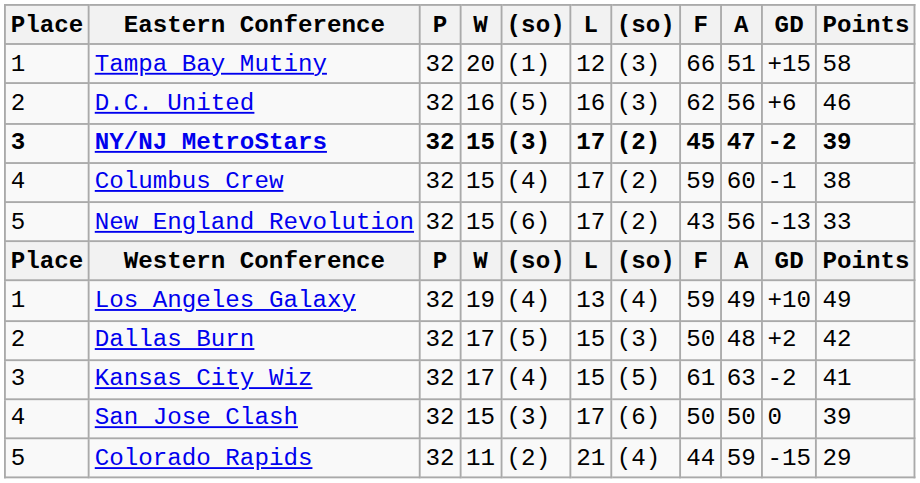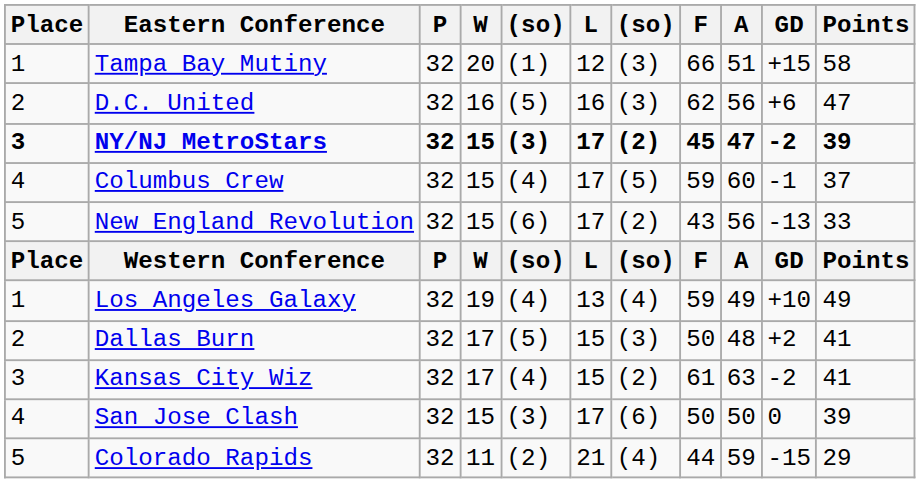 <table class="wikitable">
 <tr>
 <th>Place</th>
 <th>Eastern Conference</th>
 <th>P</th>
 <th>W</th>
 <th>(so)</th>
 <th>L</th>
 <th>(so)</th>
 <th>F</th>
 <th>A</th>
 <th>GD</th>
 <th>Points</th>
 </tr>
 <tr>
 <td>1</td>
 <td><a href='#'>Tampa Bay Mutiny</a></td>
 <td>32</td>
 <td>20</td>
 <td>(1)</td>
 <td>12</td>
 <td>(3)</td>
 <td>66</td>
 <td>51</td>
 <td>+15</td>
 <td>58</td>
 </tr>
 <tr>
 <td>2</td>
 <td><a href='#'>D.C. United</a></td>
 <td>32</td>
 <td>16</td>
 <td>(5)</td>
 <td>16</td>
 <td>(3)</td>
 <td>62</td>
 <td>56</td>
 <td>+6</td>
-<td>46</td>
+<td>47</td>
 </tr>
 <tr>
 <td><strong>3</strong></td>
 <td><strong><a href='#'>NY/NJ MetroStars</a></strong></td>
 <td><strong>32</strong></td>
 <td><strong>15</strong></td>
 <td><strong>(3)</strong></td>
 <td><strong>17</strong></td>
 <td><strong>(2)</strong></td>
 <td><strong>45</strong></td>
 <td><strong>47</strong></td>
 <td><strong>-2</strong></td>
 <td><strong>39</strong></td>
 </tr>
 <tr>
 <td>4</td>
 <td><a href='#'>Columbus Crew</a></td>
 <td>32</td>
 <td>15</td>
 <td>(4)</td>
 <td>17</td>
-<td>(2)</td>
+<td>(5)</td>
 <td>59</td>
 <td>60</td>
 <td>-1</td>
-<td>38</td>
+<td>37</td>
 </tr>
 <tr>
 <td>5</td>
 <td><a href='#'>New England Revolution</a></td>
 <td>32</td>
 <td>15</td>
 <td>(6)</td>
 <td>17</td>
 <td>(2)</td>
 <td>43</td>
 <td>56</td>
 <td>-13</td>
 <td>33</td>
 </tr>
 <tr>
 <th>Place</th>
 <th>Western Conference</th>
 <th>P</th>
 <th>W</th>
 <th>(so)</th>
 <th>L</th>
 <th>(so)</th>
 <th>F</th>
 <th>A</th>
 <th>GD</th>
 <th>Points</th>
 </tr>
 <tr>
 <td>1</td>
 <td><a href='#'>Los Angeles Galaxy</a></td>
 <td>32</td>
 <td>19</td>
 <td>(4)</td>
 <td>13</td>
 <td>(4)</td>
 <td>59</td>
 <td>49</td>
 <td>+10</td>
 <td>49</td>
 </tr>
 <tr>
 <td>2</td>
 <td><a href='#'>Dallas Burn</a></td>
 <td>32</td>
 <td>17</td>
 <td>(5)</td>
 <td>15</td>
 <td>(3)</td>
 <td>50</td>
 <td>48</td>
 <td>+2</td>
-<td>42</td>
+<td>41</td>
 </tr>
 <tr>
 <td>3</td>
 <td><a href='#'>Kansas City Wiz</a></td>
 <td>32</td>
 <td>17</td>
 <td>(4)</td>
 <td>15</td>
-<td>(5)</td>
+<td>(2)</td>
 <td>61</td>
 <td>63</td>
 <td>-2</td>
 <td>41</td>
 </tr>
 <tr>
 <td>4</td>
 <td><a href='#'>San Jose Clash</a></td>
 <td>32</td>
 <td>15</td>
 <td>(3)</td>
 <td>17</td>
 <td>(6)</td>
 <td>50</td>
 <td>50</td>
 <td>0</td>
 <td>39</td>
 </tr>
 <tr>
 <td>5</td>
 <td><a href='#'>Colorado Rapids</a></td>
 <td>32</td>
 <td>11</td>
 <td>(2)</td>
 <td>21</td>
 <td>(4)</td>
 <td>44</td>
 <td>59</td>
 <td>-15</td>
 <td>29</td>
 </tr>
 </table>
